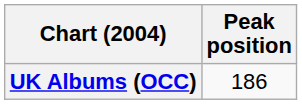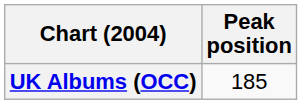 <table class="wikitable sortable plainrowheaders">
 <tr>
 <th>Chart (2004)</th>
 <th>Peak<br>position</th>
 </tr>
 <tr>
 <th scope="row"><a href='#'>UK Albums</a> (<a href='#'>OCC</a>)</th>
-<td align="center">186</td>
+<td align="center">185</td>
 </tr>
 </table>
